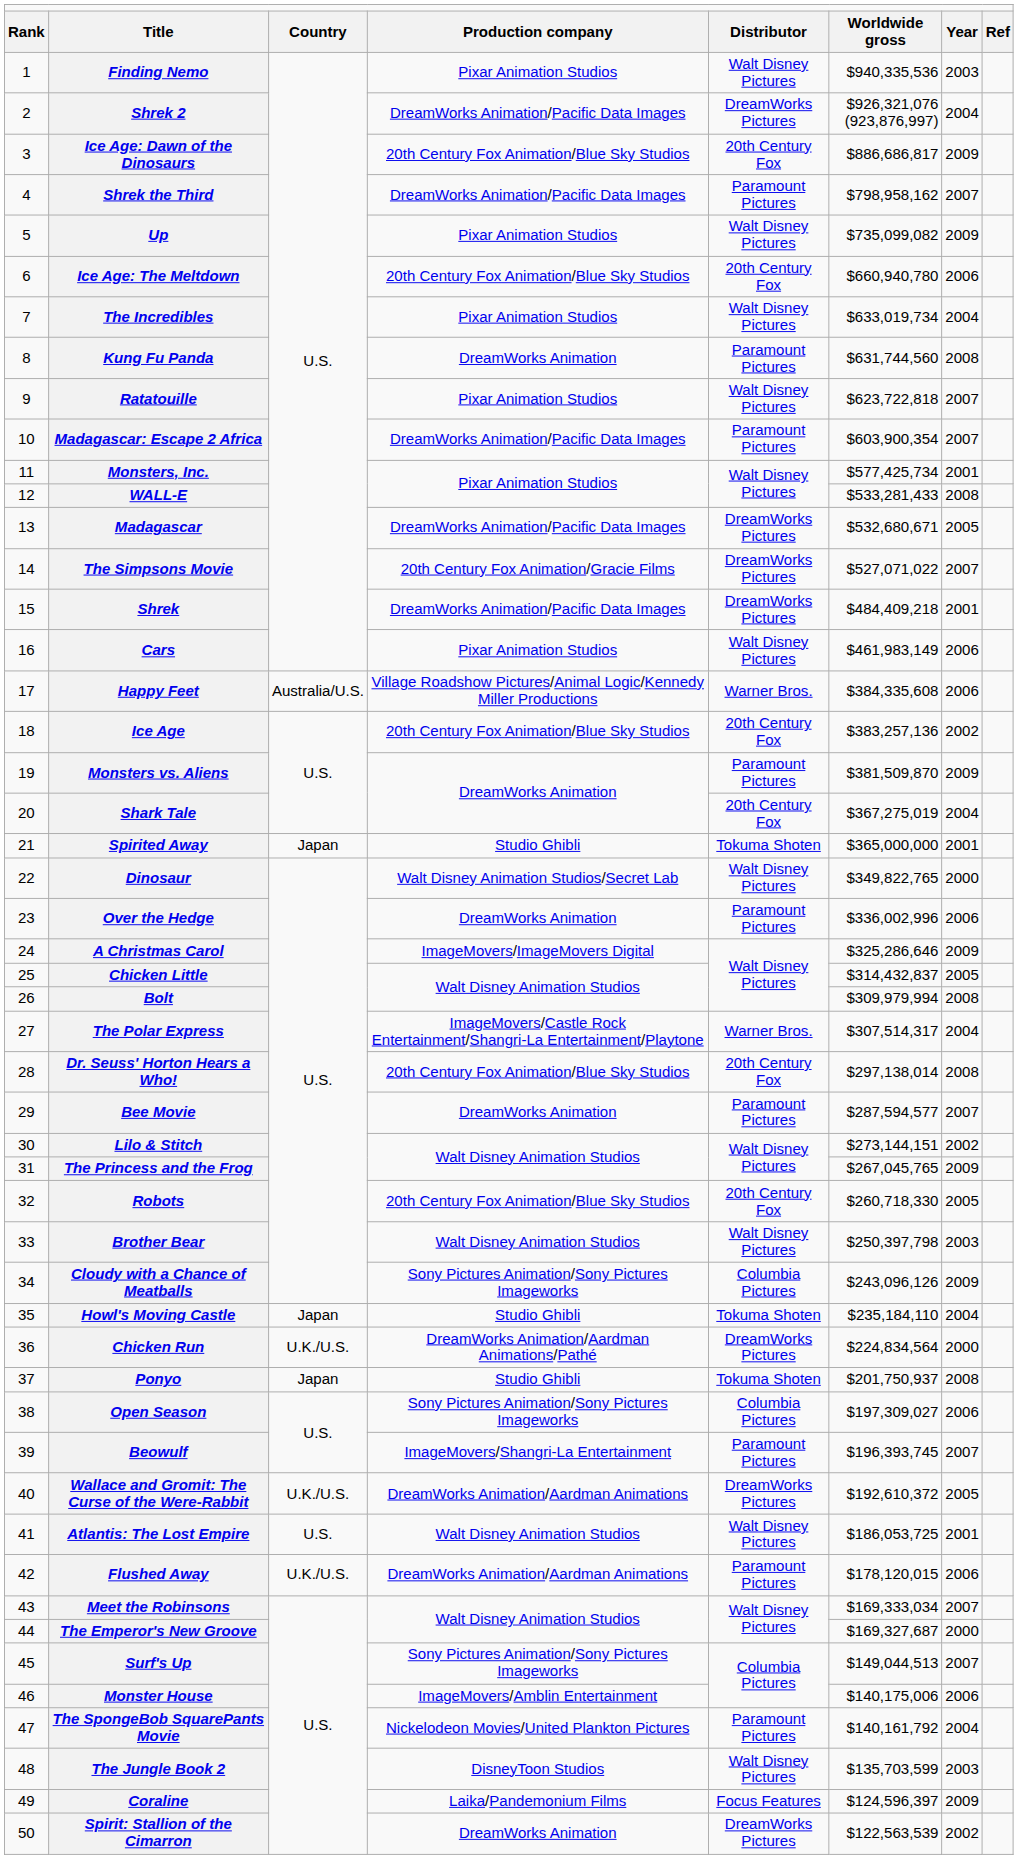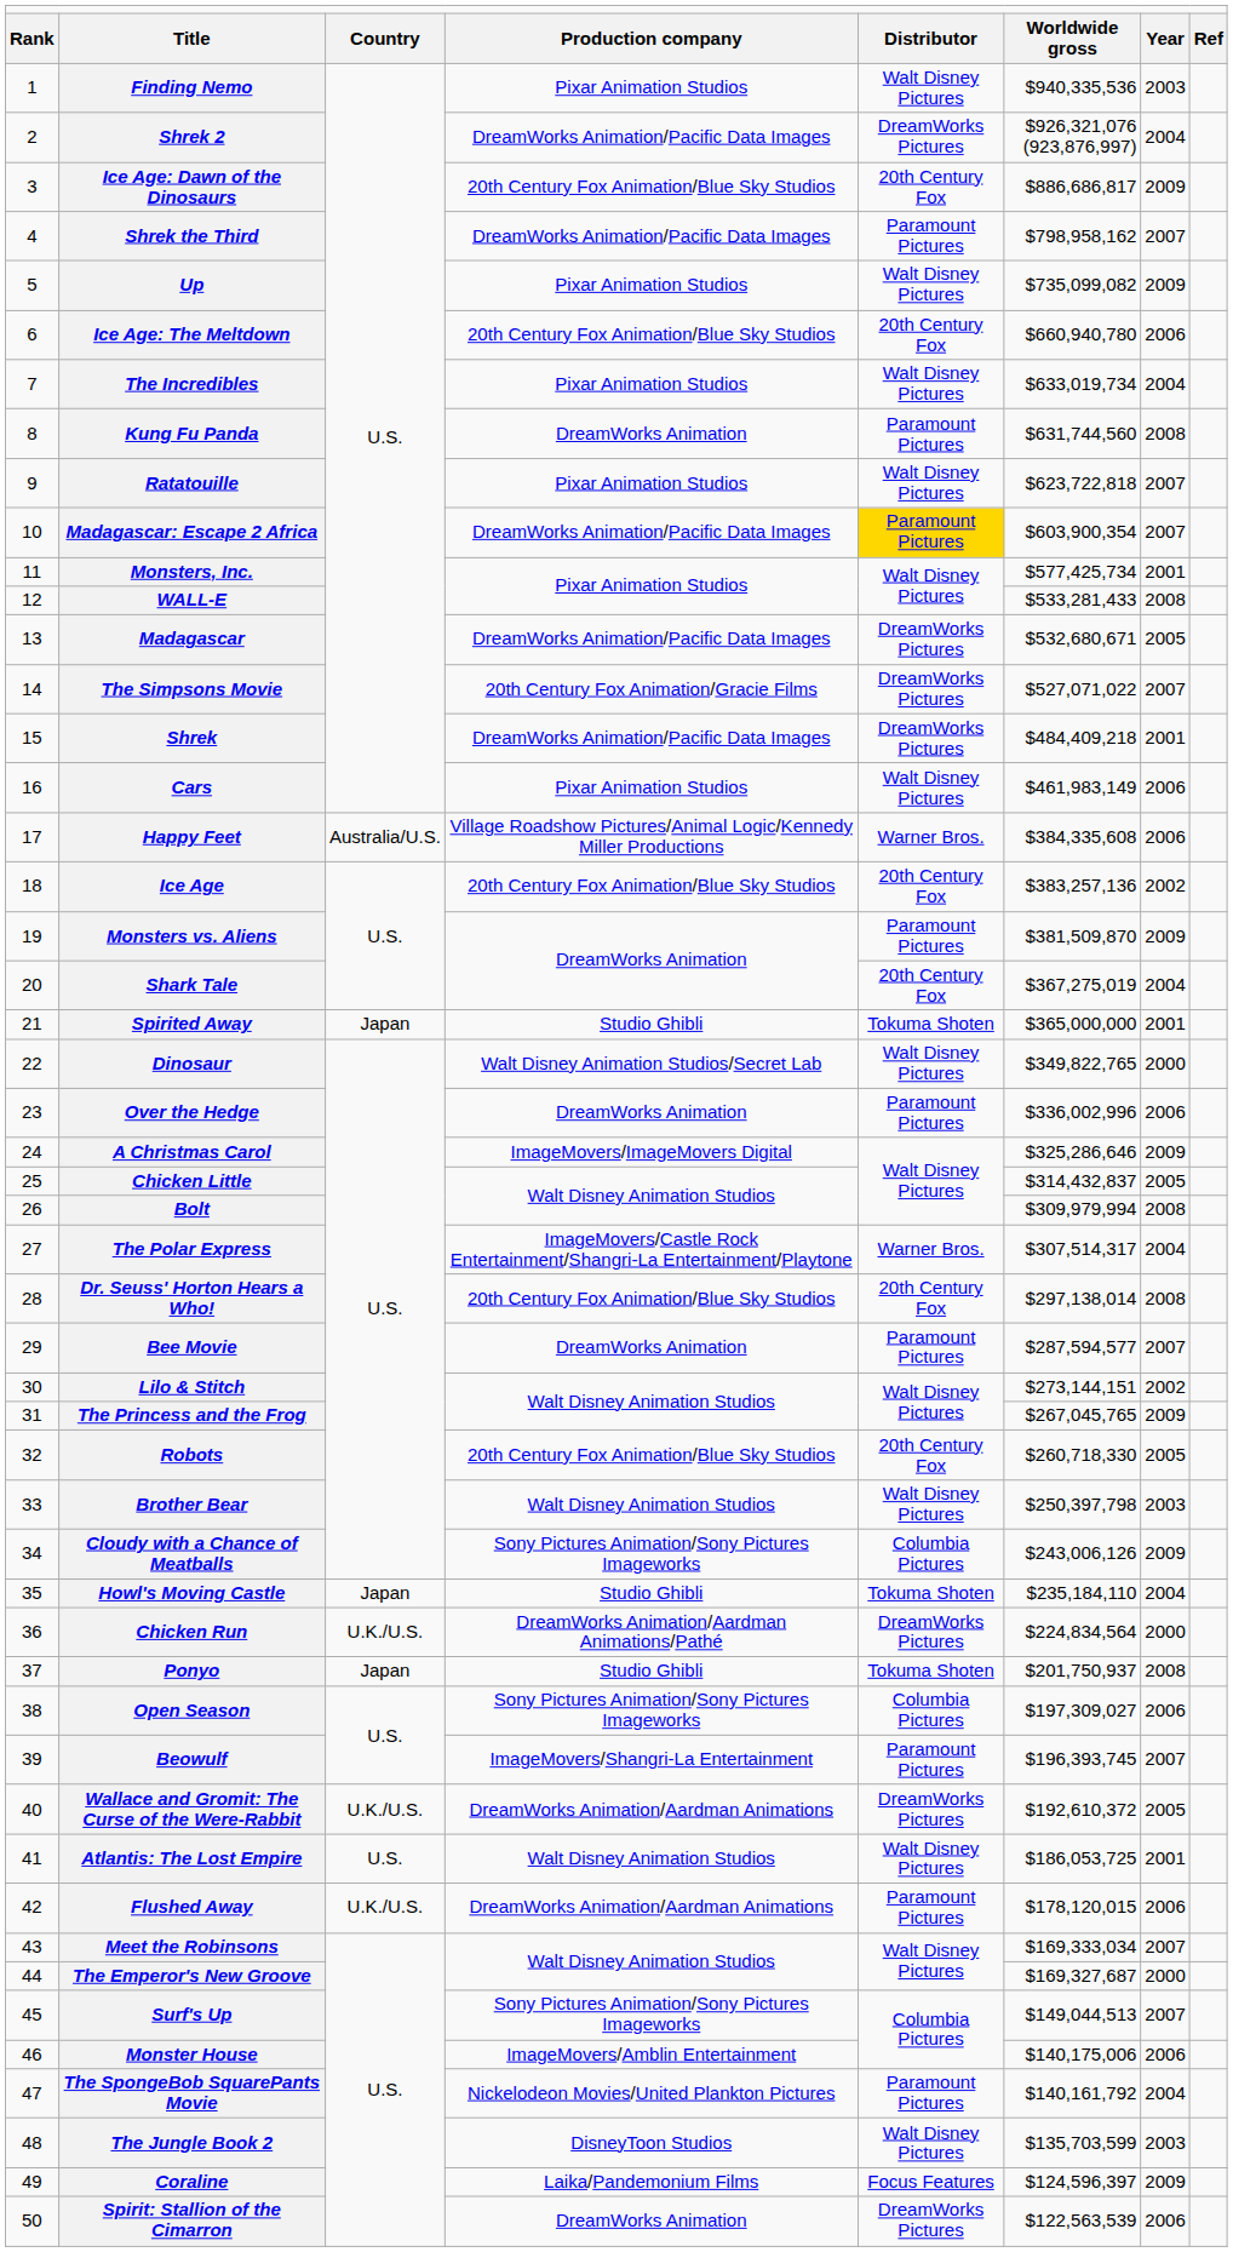 <table class="wikitable" style="text-align:center; font-size:100%; width:85%;">
 <tr>
 <td colspan="8" scope="col"><strong></strong></td>
 </tr>
 <tr>
 <th scope="col">Rank</th>
 <th scope="col">Title</th>
 <th scope="col">Country</th>
 <th scope="col">Production company</th>
 <th scope="col">Distributor</th>
 <th scope="col">Worldwide gross</th>
 <th scope="col">Year</th>
 <th scope="col" class="unsortable">Ref</th>
 </tr>
 <tr>
 <td style="text-align:center;">1</td>
 <th scope="row"><em><a href='#'>Finding Nemo</a></em></th>
 <td rowspan="16" style="text-align:center;">U.S.</td>
 <td style="text-align:center;"><a href='#'>Pixar Animation Studios</a></td>
 <td style="text-align:center;"><a href='#'>Walt Disney Pictures</a></td>
 <td align="right">$940,335,536</td>
 <td style="text-align:center;">2003</td>
 <td style="text-align:center;"></td>
 </tr>
 <tr>
 <td style="text-align:center;">2</td>
 <th scope="row"><em><a href='#'>Shrek 2</a></em></th>
 <td style="text-align:center;"><a href='#'>DreamWorks Animation</a>/<a href='#'>Pacific Data Images</a></td>
 <td style="text-align:center;"><a href='#'>DreamWorks Pictures</a></td>
 <td align="right">$926,321,076<br>(923,876,997)</td>
 <td style="text-align:center;">2004</td>
 <td style="text-align:center;"></td>
 </tr>
 <tr>
 <td style="text-align:center;">3</td>
 <th scope="row"><em><a href='#'>Ice Age: Dawn of the Dinosaurs</a></em></th>
 <td style="text-align:center;"><a href='#'>20th Century Fox Animation</a>/<a href='#'>Blue Sky Studios</a></td>
 <td style="text-align:center;"><a href='#'>20th Century Fox</a></td>
 <td align="right">$886,686,817</td>
 <td style="text-align:center;">2009</td>
 <td style="text-align:center;"></td>
 </tr>
 <tr>
 <td style="text-align:center;">4</td>
 <th scope="row"><em><a href='#'>Shrek the Third</a></em></th>
 <td style="text-align:center;"><a href='#'>DreamWorks Animation</a>/<a href='#'>Pacific Data Images</a></td>
 <td style="text-align:center;"><a href='#'>Paramount Pictures</a></td>
 <td align="right">$798,958,162</td>
 <td style="text-align:center;">2007</td>
 <td style="text-align:center;"></td>
 </tr>
 <tr>
 <td style="text-align:center;">5</td>
 <th scope="row"><em><a href='#'>Up</a></em></th>
 <td style="text-align:center;"><a href='#'>Pixar Animation Studios</a></td>
 <td style="text-align:center;"><a href='#'>Walt Disney Pictures</a></td>
 <td align="right">$735,099,082</td>
 <td style="text-align:center;">2009</td>
 <td style="text-align:center;"></td>
 </tr>
 <tr>
 <td style="text-align:center;">6</td>
 <th scope="row"><em><a href='#'>Ice Age: The Meltdown</a></em></th>
 <td style="text-align:center;"><a href='#'>20th Century Fox Animation</a>/<a href='#'>Blue Sky Studios</a></td>
 <td style="text-align:center;"><a href='#'>20th Century Fox</a></td>
 <td align="right">$660,940,780</td>
 <td style="text-align:center;">2006</td>
 <td style="text-align:center;"></td>
 </tr>
 <tr>
 <td style="text-align:center;">7</td>
 <th scope="row"><em><a href='#'>The Incredibles</a></em></th>
 <td style="text-align:center;"><a href='#'>Pixar Animation Studios</a></td>
 <td style="text-align:center;"><a href='#'>Walt Disney Pictures</a></td>
 <td align="right">$633,019,734</td>
 <td style="text-align:center;">2004</td>
 <td style="text-align:center;"></td>
 </tr>
 <tr>
 <td style="text-align:center;">8</td>
 <th scope="row"><em><a href='#'>Kung Fu Panda</a></em></th>
 <td style="text-align:center;"><a href='#'>DreamWorks Animation</a></td>
 <td style="text-align:center;"><a href='#'>Paramount Pictures</a></td>
 <td align="right">$631,744,560</td>
 <td style="text-align:center;">2008</td>
 <td style="text-align:center;"></td>
 </tr>
 <tr>
 <td style="text-align:center;">9</td>
 <th scope="row"><em><a href='#'>Ratatouille</a></em></th>
 <td style="text-align:center;"><a href='#'>Pixar Animation Studios</a></td>
 <td style="text-align:center;"><a href='#'>Walt Disney Pictures</a></td>
 <td align="right">$623,722,818</td>
 <td style="text-align:center;">2007</td>
 <td style="text-align:center;"></td>
 </tr>
 <tr>
 <td style="text-align:center;">10</td>
 <th scope="row"><em><a href='#'>Madagascar: Escape 2 Africa</a></em></th>
 <td style="text-align:center;"><a href='#'>DreamWorks Animation</a>/<a href='#'>Pacific Data Images</a></td>
-<td style="text-align:center;"><a href='#'>Paramount Pictures</a></td>
+<td style="background: gold; text-align:center;"><a href='#'>Paramount Pictures</a></td>
 <td align="right">$603,900,354</td>
 <td style="text-align:center;">2007</td>
 <td style="text-align:center;"></td>
 </tr>
 <tr>
 <td style="text-align:center;">11</td>
 <th scope="row"><em><a href='#'>Monsters, Inc.</a></em></th>
 <td rowspan="2" style="text-align:center;"><a href='#'>Pixar Animation Studios</a></td>
 <td rowspan="2" style="text-align:center;"><a href='#'>Walt Disney Pictures</a></td>
 <td align="right">$577,425,734</td>
 <td style="text-align:center;">2001</td>
 <td style="text-align:center;"></td>
 </tr>
 <tr>
 <td style="text-align:center;">12</td>
 <th scope="row"><em><a href='#'>WALL-E</a></em></th>
 <td align="right">$533,281,433</td>
 <td style="text-align:center;">2008</td>
 <td style="text-align:center;"></td>
 </tr>
 <tr>
 <td style="text-align:center;">13</td>
 <th scope="row"><em><a href='#'>Madagascar</a></em></th>
 <td style="text-align:center;"><a href='#'>DreamWorks Animation</a>/<a href='#'>Pacific Data Images</a></td>
 <td style="text-align:center;"><a href='#'>DreamWorks Pictures</a></td>
 <td align="right">$532,680,671</td>
 <td style="text-align:center;">2005</td>
 <td style="text-align:center;"></td>
 </tr>
 <tr>
 <td style="text-align:center;">14</td>
 <th scope="row"><em><a href='#'>The Simpsons Movie</a></em></th>
 <td style="text-align:center;"><a href='#'>20th Century Fox Animation</a>/<a href='#'>Gracie Films</a></td>
 <td style="text-align:center;"><a href='#'>DreamWorks Pictures</a></td>
 <td align="right">$527,071,022</td>
 <td style="text-align:center;">2007</td>
 <td style="text-align:center;"></td>
 </tr>
 <tr>
 <td style="text-align:center;">15</td>
 <th scope="row"><em><a href='#'>Shrek</a></em></th>
 <td style="text-align:center;"><a href='#'>DreamWorks Animation</a>/<a href='#'>Pacific Data Images</a></td>
 <td style="text-align:center;"><a href='#'>DreamWorks Pictures</a></td>
 <td align="right">$484,409,218</td>
 <td style="text-align:center;">2001</td>
 <td style="text-align:center;"></td>
 </tr>
 <tr>
 <td style="text-align:center;">16</td>
 <th scope="row"><em><a href='#'>Cars</a></em></th>
 <td style="text-align:center;"><a href='#'>Pixar Animation Studios</a></td>
 <td style="text-align:center;"><a href='#'>Walt Disney Pictures</a></td>
 <td align="right">$461,983,149</td>
 <td style="text-align:center;">2006</td>
 <td style="text-align:center;"></td>
 </tr>
 <tr>
 <td style="text-align:center;">17</td>
 <th scope="row"><em><a href='#'>Happy Feet</a></em></th>
 <td style="text-align:center;">Australia/U.S.</td>
 <td style="text-align:center;"><a href='#'>Village Roadshow Pictures</a>/<a href='#'>Animal Logic</a>/<a href='#'>Kennedy Miller Productions</a></td>
 <td style="text-align:center;"><a href='#'>Warner Bros.</a></td>
 <td align="right">$384,335,608</td>
 <td style="text-align:center;">2006</td>
 <td style="text-align:center;"></td>
 </tr>
 <tr>
 <td style="text-align:center;">18</td>
 <th scope="row"><em><a href='#'>Ice Age</a></em></th>
 <td rowspan="3" style="text-align:center;">U.S.</td>
 <td style="text-align:center;"><a href='#'>20th Century Fox Animation</a>/<a href='#'>Blue Sky Studios</a></td>
 <td style="text-align:center;"><a href='#'>20th Century Fox</a></td>
 <td align="right">$383,257,136</td>
 <td style="text-align:center;">2002</td>
 <td style="text-align:center;"></td>
 </tr>
 <tr>
 <td style="text-align:center;">19</td>
 <th scope="row"><em><a href='#'>Monsters vs. Aliens</a></em></th>
 <td rowspan="2" style="text-align:center;"><a href='#'>DreamWorks Animation</a></td>
 <td style="text-align:center;"><a href='#'>Paramount Pictures</a></td>
 <td align="right">$381,509,870</td>
 <td style="text-align:center;">2009</td>
 <td style="text-align:center;"></td>
 </tr>
 <tr>
 <td style="text-align:center;">20</td>
 <th scope="row"><em><a href='#'>Shark Tale</a></em></th>
 <td style="text-align:center;"><a href='#'>20th Century Fox</a></td>
 <td align="right">$367,275,019</td>
 <td style="text-align:center;">2004</td>
 <td style="text-align:center;"></td>
 </tr>
 <tr>
 <td style="text-align:center;">21</td>
 <th scope="row"><em><a href='#'>Spirited Away</a></em></th>
 <td style="text-align:center;">Japan</td>
 <td style="text-align:center;"><a href='#'>Studio Ghibli</a></td>
 <td style="text-align:center;"><a href='#'>Tokuma Shoten</a></td>
 <td align="right">$365,000,000</td>
 <td style="text-align:center;">2001</td>
 <td style="text-align:center;"></td>
 </tr>
 <tr>
 <td style="text-align:center;">22</td>
 <th scope="row"><em><a href='#'>Dinosaur</a></em></th>
 <td rowspan="13" style="text-align:center;">U.S.</td>
 <td style="text-align:center;"><a href='#'>Walt Disney Animation Studios</a>/<a href='#'>Secret Lab</a></td>
 <td style="text-align:center;"><a href='#'>Walt Disney Pictures</a></td>
 <td align="right">$349,822,765</td>
 <td style="text-align:center;">2000</td>
 <td style="text-align:center;"></td>
 </tr>
 <tr>
 <td style="text-align:center;">23</td>
 <th scope="row"><em><a href='#'>Over the Hedge</a></em></th>
 <td style="text-align:center;"><a href='#'>DreamWorks Animation</a></td>
 <td style="text-align:center;"><a href='#'>Paramount Pictures</a></td>
 <td align="right">$336,002,996</td>
 <td style="text-align:center;">2006</td>
 <td style="text-align:center;"></td>
 </tr>
 <tr>
 <td style="text-align:center;">24</td>
 <th scope="row"><em><a href='#'>A Christmas Carol</a></em></th>
 <td style="text-align:center;"><a href='#'>ImageMovers</a>/<a href='#'>ImageMovers Digital</a></td>
 <td rowspan="3" style="text-align:center;"><a href='#'>Walt Disney Pictures</a></td>
 <td align="right">$325,286,646</td>
 <td style="text-align:center;">2009</td>
 <td style="text-align:center;"></td>
 </tr>
 <tr>
 <td style="text-align:center;">25</td>
 <th scope="row"><em><a href='#'>Chicken Little</a></em></th>
 <td rowspan="2" style="text-align:center;"><a href='#'>Walt Disney Animation Studios</a></td>
 <td align="right">$314,432,837</td>
 <td style="text-align:center;">2005</td>
 <td style="text-align:center;"></td>
 </tr>
 <tr>
 <td style="text-align:center;">26</td>
 <th scope="row"><em><a href='#'>Bolt</a></em></th>
 <td align="right">$309,979,994</td>
 <td style="text-align:center;">2008</td>
 <td style="text-align:center;"></td>
 </tr>
 <tr>
 <td style="text-align:center;">27</td>
 <th scope="row"><em><a href='#'>The Polar Express</a></em></th>
 <td style="text-align:center;"><a href='#'>ImageMovers</a>/<a href='#'>Castle Rock Entertainment</a>/<a href='#'>Shangri-La Entertainment</a>/<a href='#'>Playtone</a></td>
 <td style="text-align:center;"><a href='#'>Warner Bros.</a></td>
 <td align="right">$307,514,317</td>
 <td style="text-align:center;">2004</td>
 <td style="text-align:center;"></td>
 </tr>
 <tr>
 <td style="text-align:center;">28</td>
 <th scope="row"><em><a href='#'>Dr. Seuss' Horton Hears a Who!</a></em></th>
 <td style="text-align:center;"><a href='#'>20th Century Fox Animation</a>/<a href='#'>Blue Sky Studios</a></td>
 <td style="text-align:center;"><a href='#'>20th Century Fox</a></td>
 <td align="right">$297,138,014</td>
 <td style="text-align:center;">2008</td>
 <td style="text-align:center;"></td>
 </tr>
 <tr>
 <td style="text-align:center;">29</td>
 <th scope="row"><em><a href='#'>Bee Movie</a></em></th>
 <td style="text-align:center;"><a href='#'>DreamWorks Animation</a></td>
 <td style="text-align:center;"><a href='#'>Paramount Pictures</a></td>
 <td align="right">$287,594,577</td>
 <td style="text-align:center;">2007</td>
 <td style="text-align:center;"></td>
 </tr>
 <tr>
 <td style="text-align:center;">30</td>
 <th scope="row"><em><a href='#'>Lilo & Stitch</a></em></th>
 <td rowspan="2" style="text-align:center;"><a href='#'>Walt Disney Animation Studios</a></td>
 <td rowspan="2" style="text-align:center;"><a href='#'>Walt Disney Pictures</a></td>
 <td align="right">$273,144,151</td>
 <td style="text-align:center;">2002</td>
 <td style="text-align:center;"></td>
 </tr>
 <tr>
 <td style="text-align:center;">31</td>
 <th scope="row"><em><a href='#'>The Princess and the Frog</a></em></th>
 <td align="right">$267,045,765</td>
 <td style="text-align:center;">2009</td>
 <td style="text-align:center;"></td>
 </tr>
 <tr>
 <td style="text-align:center;">32</td>
 <th scope="row"><em><a href='#'>Robots</a></em></th>
 <td style="text-align:center;"><a href='#'>20th Century Fox Animation</a>/<a href='#'>Blue Sky Studios</a></td>
 <td style="text-align:center;"><a href='#'>20th Century Fox</a></td>
 <td align="right">$260,718,330</td>
 <td style="text-align:center;">2005</td>
 <td style="text-align:center;"></td>
 </tr>
 <tr>
 <td style="text-align:center;">33</td>
 <th scope="row"><em><a href='#'>Brother Bear</a></em></th>
 <td style="text-align:center;"><a href='#'>Walt Disney Animation Studios</a></td>
 <td style="text-align:center;"><a href='#'>Walt Disney Pictures</a></td>
 <td align="right">$250,397,798</td>
 <td style="text-align:center;">2003</td>
 <td style="text-align:center;"></td>
 </tr>
 <tr>
 <td style="text-align:center;">34</td>
 <th scope="row"><em><a href='#'>Cloudy with a Chance of Meatballs</a></em></th>
 <td style="text-align:center;"><a href='#'>Sony Pictures Animation</a>/<a href='#'>Sony Pictures Imageworks</a></td>
 <td style="text-align:center;"><a href='#'>Columbia Pictures</a></td>
-<td align="right">$243,096,126</td>
+<td align="right">$243,006,126</td>
 <td style="text-align:center;">2009</td>
 <td style="text-align:center;"></td>
 </tr>
 <tr>
 <td style="text-align:center;">35</td>
 <th scope="row"><em><a href='#'>Howl's Moving Castle</a></em></th>
 <td style="text-align:center;">Japan</td>
 <td style="text-align:center;"><a href='#'>Studio Ghibli</a></td>
 <td style="text-align:center;"><a href='#'>Tokuma Shoten</a></td>
 <td align="right">$235,184,110</td>
 <td style="text-align:center;">2004</td>
 <td style="text-align:center;"></td>
 </tr>
 <tr>
 <td style="text-align:center;">36</td>
 <th scope="row"><em><a href='#'>Chicken Run</a></em></th>
 <td style="text-align:center;">U.K./U.S.</td>
 <td style="text-align:center;"><a href='#'>DreamWorks Animation</a>/<a href='#'>Aardman Animations</a>/<a href='#'>Pathé</a></td>
 <td style="text-align:center;"><a href='#'>DreamWorks Pictures</a></td>
 <td align="right">$224,834,564</td>
 <td style="text-align:center;">2000</td>
 <td style="text-align:center;"></td>
 </tr>
 <tr>
 <td style="text-align:center;">37</td>
 <th scope="row"><em><a href='#'>Ponyo</a></em></th>
 <td style="text-align:center;">Japan</td>
 <td style="text-align:center;"><a href='#'>Studio Ghibli</a></td>
 <td style="text-align:center;"><a href='#'>Tokuma Shoten</a></td>
 <td align="right">$201,750,937</td>
 <td style="text-align:center;">2008</td>
 <td style="text-align:center;"></td>
 </tr>
 <tr>
 <td style="text-align:center;">38</td>
 <th scope="row"><em><a href='#'>Open Season</a></em></th>
 <td rowspan="2" style="text-align:center;">U.S.</td>
 <td style="text-align:center;"><a href='#'>Sony Pictures Animation</a>/<a href='#'>Sony Pictures Imageworks</a></td>
 <td style="text-align:center;"><a href='#'>Columbia Pictures</a></td>
 <td align="right">$197,309,027</td>
 <td style="text-align:center;">2006</td>
 <td style="text-align:center;"></td>
 </tr>
 <tr>
 <td style="text-align:center;">39</td>
 <th scope="row"><em><a href='#'>Beowulf</a></em></th>
 <td style="text-align:center;"><a href='#'>ImageMovers</a>/<a href='#'>Shangri-La Entertainment</a></td>
 <td style="text-align:center;"><a href='#'>Paramount Pictures</a></td>
 <td align="right">$196,393,745</td>
 <td style="text-align:center;">2007</td>
 <td style="text-align:center;"></td>
 </tr>
 <tr>
 <td style="text-align:center;">40</td>
 <th scope="row"><em><a href='#'>Wallace and Gromit: The Curse of the Were-Rabbit</a></em></th>
 <td style="text-align:center;">U.K./U.S.</td>
 <td style="text-align:center;"><a href='#'>DreamWorks Animation</a>/<a href='#'>Aardman Animations</a></td>
 <td style="text-align:center;"><a href='#'>DreamWorks Pictures</a></td>
 <td align="right">$192,610,372</td>
 <td style="text-align:center;">2005</td>
 <td style="text-align:center;"></td>
 </tr>
 <tr>
 <td style="text-align:center;">41</td>
 <th scope="row"><em><a href='#'>Atlantis: The Lost Empire</a></em></th>
 <td style="text-align:center;">U.S.</td>
 <td style="text-align:center;"><a href='#'>Walt Disney Animation Studios</a></td>
 <td style="text-align:center;"><a href='#'>Walt Disney Pictures</a></td>
 <td align="right">$186,053,725</td>
 <td style="text-align:center;">2001</td>
 <td style="text-align:center;"></td>
 </tr>
 <tr>
 <td style="text-align:center;">42</td>
 <th scope="row"><em><a href='#'>Flushed Away</a></em></th>
 <td style="text-align:center;">U.K./U.S.</td>
 <td style="text-align:center;"><a href='#'>DreamWorks Animation</a>/<a href='#'>Aardman Animations</a></td>
 <td style="text-align:center;"><a href='#'>Paramount Pictures</a></td>
 <td align="right">$178,120,015</td>
 <td style="text-align:center;">2006</td>
 <td style="text-align:center;"></td>
 </tr>
 <tr>
 <td style="text-align:center;">43</td>
 <th scope="row"><em><a href='#'>Meet the Robinsons</a></em></th>
 <td rowspan="8" style="text-align:center;">U.S.</td>
 <td rowspan="2" style="text-align:center;"><a href='#'>Walt Disney Animation Studios</a></td>
 <td rowspan="2" style="text-align:center;"><a href='#'>Walt Disney Pictures</a></td>
 <td align="right">$169,333,034</td>
 <td style="text-align:center;">2007</td>
 <td style="text-align:center;"></td>
 </tr>
 <tr>
 <td style="text-align:center;">44</td>
 <th scope="row"><em><a href='#'>The Emperor's New Groove</a></em></th>
 <td align="right">$169,327,687</td>
 <td style="text-align:center;">2000</td>
 <td style="text-align:center;"></td>
 </tr>
 <tr>
 <td style="text-align:center;">45</td>
 <th scope="row"><em><a href='#'>Surf's Up</a></em></th>
 <td style="text-align:center;"><a href='#'>Sony Pictures Animation</a>/<a href='#'>Sony Pictures Imageworks</a></td>
 <td rowspan="2" style="text-align:center;"><a href='#'>Columbia Pictures</a></td>
 <td align="right">$149,044,513</td>
 <td style="text-align:center;">2007</td>
 <td style="text-align:center;"></td>
 </tr>
 <tr>
 <td style="text-align:center;">46</td>
 <th scope="row"><em><a href='#'>Monster House</a></em></th>
 <td style="text-align:center;"><a href='#'>ImageMovers</a>/<a href='#'>Amblin Entertainment</a></td>
 <td align="right">$140,175,006</td>
 <td style="text-align:center;">2006</td>
 <td style="text-align:center;"></td>
 </tr>
 <tr>
 <td style="text-align:center;">47</td>
 <th scope="row"><em><a href='#'>The SpongeBob SquarePants Movie</a></em></th>
 <td style="text-align:center;"><a href='#'>Nickelodeon Movies</a>/<a href='#'>United Plankton Pictures</a></td>
 <td style="text-align:center;"><a href='#'>Paramount Pictures</a></td>
 <td align="right">$140,161,792</td>
 <td style="text-align:center;">2004</td>
 <td style="text-align:center;"></td>
 </tr>
 <tr>
 <td style="text-align:center;">48</td>
 <th scope="row"><em><a href='#'>The Jungle Book 2</a></em></th>
 <td style="text-align:center;"><a href='#'>DisneyToon Studios</a></td>
 <td style="text-align:center;"><a href='#'>Walt Disney Pictures</a></td>
 <td align="right">$135,703,599</td>
 <td style="text-align:center;">2003</td>
 <td style="text-align:center;"></td>
 </tr>
 <tr>
 <td style="text-align:center;">49</td>
 <th scope="row"><em><a href='#'>Coraline</a></em></th>
 <td style="text-align:center;"><a href='#'>Laika</a>/<a href='#'>Pandemonium Films</a></td>
 <td style="text-align:center;"><a href='#'>Focus Features</a></td>
 <td align="right">$124,596,397</td>
 <td style="text-align:center;">2009</td>
 <td style="text-align:center;"></td>
 </tr>
 <tr>
 <td style="text-align:center;">50</td>
 <th scope="row"><em><a href='#'>Spirit: Stallion of the Cimarron</a></em></th>
 <td style="text-align:center;"><a href='#'>DreamWorks Animation</a></td>
 <td style="text-align:center;"><a href='#'>DreamWorks Pictures</a></td>
 <td align="right">$122,563,539</td>
-<td style="text-align:center;">2002</td>
+<td style="text-align:center;">2006</td>
 <td style="text-align:center;"></td>
 </tr>
 </table>
